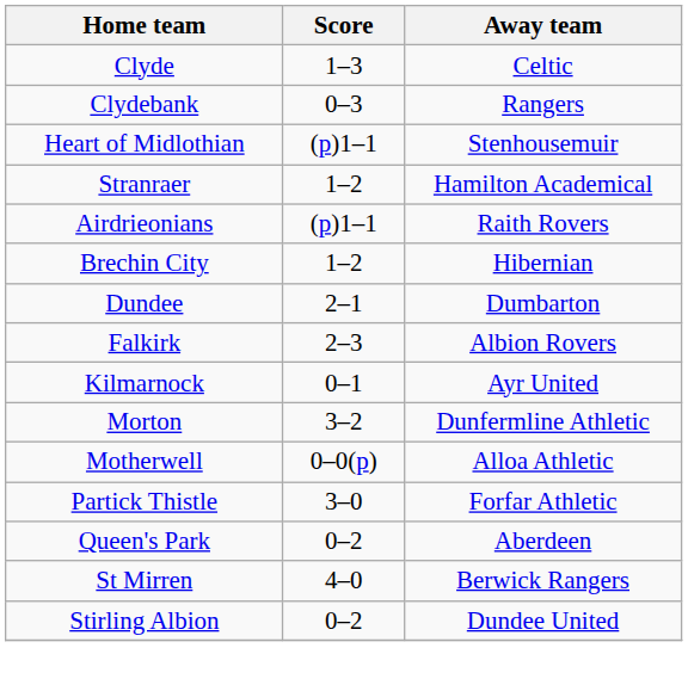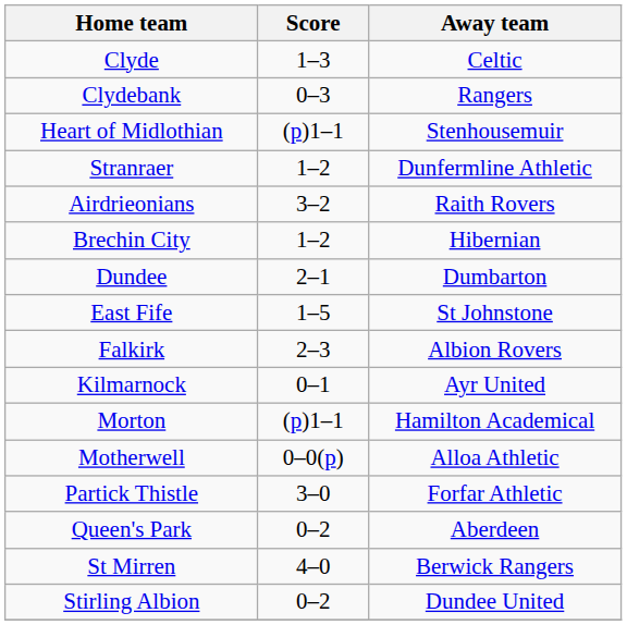 <table class="wikitable" style="text-align: center">
 <tr>
 <th width=170>Home team</th>
 <th width=70>Score</th>
 <th width=170>Away team</th>
 </tr>
 <tr>
 <td><a href='#'>Clyde</a></td>
 <td>1–3</td>
 <td><a href='#'>Celtic</a></td>
 </tr>
 <tr>
 <td><a href='#'>Clydebank</a></td>
 <td>0–3</td>
 <td><a href='#'>Rangers</a></td>
 </tr>
 <tr>
 <td><a href='#'>Heart of Midlothian</a></td>
 <td>(<a href='#'>p</a>)1–1</td>
 <td><a href='#'>Stenhousemuir</a></td>
 </tr>
 <tr>
 <td><a href='#'>Stranraer</a></td>
 <td>1–2</td>
-<td><a href='#'>Hamilton Academical</a></td>
+<td><a href='#'>Dunfermline Athletic</a></td>
 </tr>
 <tr>
 <td><a href='#'>Airdrieonians</a></td>
-<td>(<a href='#'>p</a>)1–1</td>
+<td>3–2</td>
 <td><a href='#'>Raith Rovers</a></td>
 </tr>
 <tr>
 <td><a href='#'>Brechin City</a></td>
 <td>1–2</td>
 <td><a href='#'>Hibernian</a></td>
 </tr>
 <tr>
 <td><a href='#'>Dundee</a></td>
 <td>2–1</td>
 <td><a href='#'>Dumbarton</a></td>
 </tr>
 <tr>
+<td><a href='#'>East Fife</a></td>
+<td>1–5</td>
+<td><a href='#'>St Johnstone</a></td>
+</tr>
+<tr>
 <td><a href='#'>Falkirk</a></td>
 <td>2–3</td>
 <td><a href='#'>Albion Rovers</a></td>
 </tr>
 <tr>
 <td><a href='#'>Kilmarnock</a></td>
 <td>0–1</td>
 <td><a href='#'>Ayr United</a></td>
 </tr>
 <tr>
 <td><a href='#'>Morton</a></td>
-<td>3–2</td>
-<td><a href='#'>Dunfermline Athletic</a></td>
+<td>(<a href='#'>p</a>)1–1</td>
+<td><a href='#'>Hamilton Academical</a></td>
 </tr>
 <tr>
 <td><a href='#'>Motherwell</a></td>
 <td>0–0(<a href='#'>p</a>)</td>
 <td><a href='#'>Alloa Athletic</a></td>
 </tr>
 <tr>
 <td><a href='#'>Partick Thistle</a></td>
 <td>3–0</td>
 <td><a href='#'>Forfar Athletic</a></td>
 </tr>
 <tr>
 <td><a href='#'>Queen's Park</a></td>
 <td>0–2</td>
 <td><a href='#'>Aberdeen</a></td>
 </tr>
 <tr>
 <td><a href='#'>St Mirren</a></td>
 <td>4–0</td>
 <td><a href='#'>Berwick Rangers</a></td>
 </tr>
 <tr>
 <td><a href='#'>Stirling Albion</a></td>
 <td>0–2</td>
 <td><a href='#'>Dundee United</a></td>
 </tr>
 <tr>
 </tr>
 </table>
